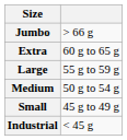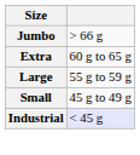 <table class="wikitable">
 <tr>
 <th>Size</th>
 <th></th>
 </tr>
 <tr>
 <th>Jumbo</th>
 <td>> 66 g</td>
 </tr>
 <tr>
 <th>Extra</th>
 <td>60 g to 65 g</td>
 </tr>
 <tr>
 <th>Large</th>
 <td>55 g to 59 g</td>
 </tr>
 <tr>
-<th>Medium</th>
-<td>50 g to 54 g</td>
-</tr>
-<tr>
 <th>Small</th>
 <td>45 g to 49 g</td>
 </tr>
 <tr>
 <th>Industrial</th>
-<td>< 45 g</td>
+<td style="background: lavender;">< 45 g</td>
 </tr>
 </table>
